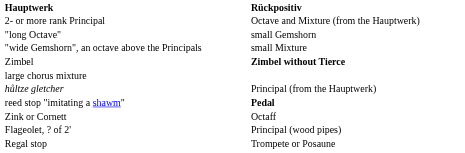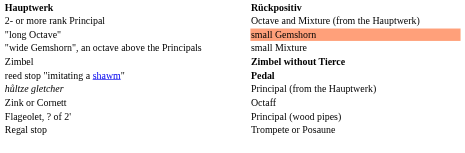 <table style="width:740px">
 <tr>
 <td><strong>Hauptwerk</strong></td>
 <td><strong>Rückpositiv</strong></td>
 </tr>
 <tr>
 <td>2- or more rank Principal</td>
 <td>Octave and Mixture (from the Hauptwerk)</td>
 </tr>
 <tr>
 <td>"long Octave"</td>
-<td>small Gemshorn</td>
+<td style="background: lightsalmon;">small Gemshorn</td>
 </tr>
 <tr>
 <td>"wide Gemshorn", an octave above the Principals</td>
 <td>small Mixture</td>
 </tr>
 <tr>
 <td>Zimbel</td>
 <td><strong>Zimbel without Tierce</strong></td>
 </tr>
 <tr>
-<td>large chorus mixture</td>
-<td> </td>
+<td>reed stop "imitating a <a href='#'>shawm</a>"</td>
+<td><strong>Pedal</strong></td>
 </tr>
 <tr>
 <td><em>hůltze gletcher</em></td>
 <td>Principal (from the Hauptwerk)</td>
-</tr>
-<tr>
-<td>reed stop "imitating a <a href='#'>shawm</a>"</td>
-<td><strong>Pedal</strong></td>
 </tr>
 <tr>
 <td>Zink or Cornett</td>
 <td>Octaff</td>
 </tr>
 <tr>
 <td>Flageolet, ? of 2'</td>
 <td>Principal (wood pipes)</td>
 </tr>
 <tr>
 <td>Regal stop</td>
 <td>Trompete or Posaune</td>
 </tr>
 </table>
